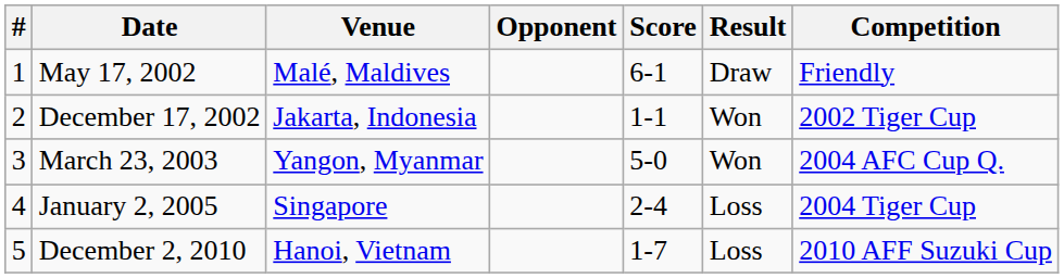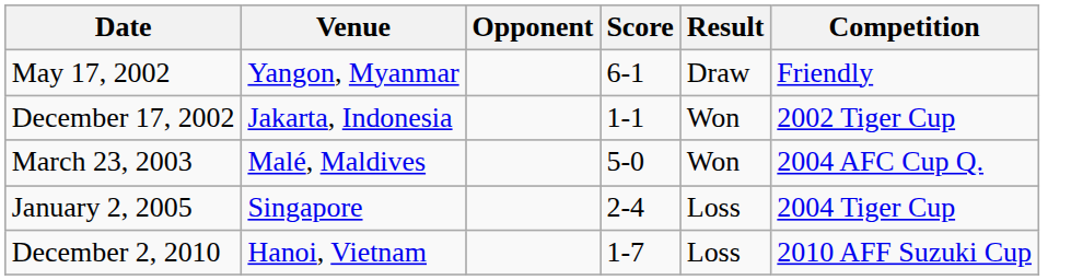 <table class="wikitable">
 <tr>
-<th>#</th>
 <th>Date</th>
 <th>Venue</th>
 <th>Opponent</th>
 <th>Score</th>
 <th>Result</th>
 <th>Competition</th>
 </tr>
 <tr>
-<td>1</td>
 <td>May 17, 2002</td>
-<td><a href='#'>Malé</a>, <a href='#'>Maldives</a></td>
+<td><a href='#'>Yangon</a>, <a href='#'>Myanmar</a></td>
 <td></td>
 <td>6-1</td>
 <td>Draw</td>
 <td><a href='#'>Friendly</a></td>
 </tr>
 <tr>
-<td>2</td>
 <td>December 17, 2002</td>
 <td><a href='#'>Jakarta</a>, <a href='#'>Indonesia</a></td>
 <td></td>
 <td>1-1</td>
 <td>Won</td>
 <td><a href='#'>2002 Tiger Cup</a></td>
 </tr>
 <tr>
-<td>3</td>
 <td>March 23, 2003</td>
-<td><a href='#'>Yangon</a>, <a href='#'>Myanmar</a></td>
+<td><a href='#'>Malé</a>, <a href='#'>Maldives</a></td>
 <td></td>
 <td>5-0</td>
 <td>Won</td>
 <td><a href='#'>2004 AFC Cup Q.</a></td>
 </tr>
 <tr>
-<td>4</td>
 <td>January 2, 2005</td>
 <td><a href='#'>Singapore</a></td>
 <td></td>
 <td>2-4</td>
 <td>Loss</td>
 <td><a href='#'>2004 Tiger Cup</a></td>
 </tr>
 <tr>
-<td>5</td>
 <td>December 2, 2010</td>
 <td><a href='#'>Hanoi</a>, <a href='#'>Vietnam</a></td>
 <td></td>
 <td>1-7</td>
 <td>Loss</td>
 <td><a href='#'>2010 AFF Suzuki Cup</a></td>
 </tr>
 </table>
